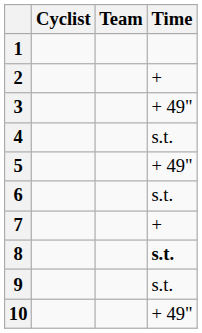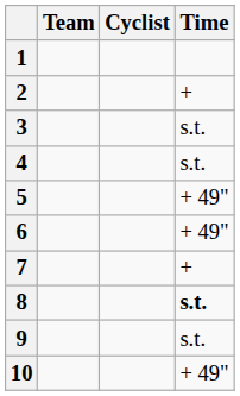 <table class="wikitable">
 <tr>
 <th></th>
+<th>Team</th>
 <th>Cyclist</th>
-<th>Team</th>
 <th>Time</th>
 </tr>
 <tr>
 <th>1</th>
 <td></td>
 <td></td>
 <td></td>
 </tr>
 <tr>
 <th>2</th>
 <td></td>
 <td></td>
 <td>+ </td>
 </tr>
 <tr>
 <th>3</th>
 <td></td>
 <td></td>
-<td>+ 49"</td>
+<td>s.t.</td>
 </tr>
 <tr>
 <th>4</th>
 <td></td>
 <td></td>
 <td>s.t.</td>
 </tr>
 <tr>
 <th>5</th>
 <td></td>
 <td></td>
 <td>+ 49"</td>
 </tr>
 <tr>
 <th>6</th>
 <td></td>
 <td></td>
-<td>s.t.</td>
+<td>+ 49"</td>
 </tr>
 <tr>
 <th>7</th>
 <td></td>
 <td></td>
 <td>+ </td>
 </tr>
 <tr>
 <th>8</th>
 <td></td>
 <td></td>
 <td><strong>s.t.</strong></td>
 </tr>
 <tr>
 <th>9</th>
 <td></td>
 <td></td>
 <td>s.t.</td>
 </tr>
 <tr>
 <th>10</th>
 <td></td>
 <td></td>
 <td>+ 49"</td>
 </tr>
 </table>
